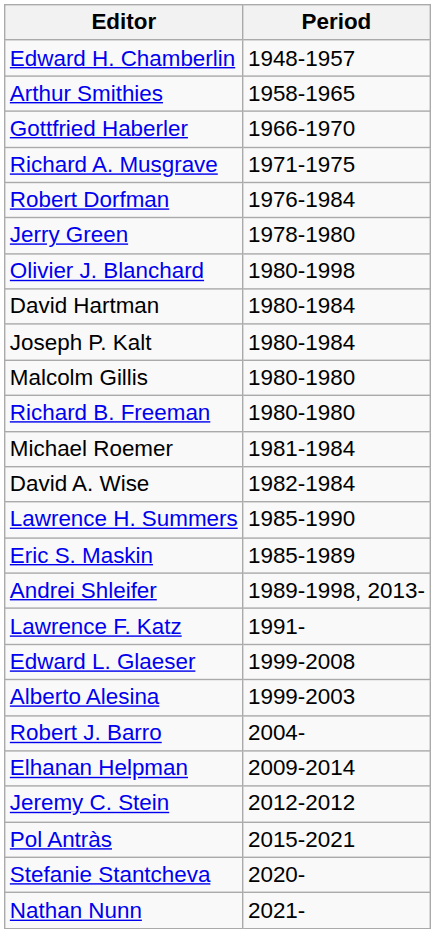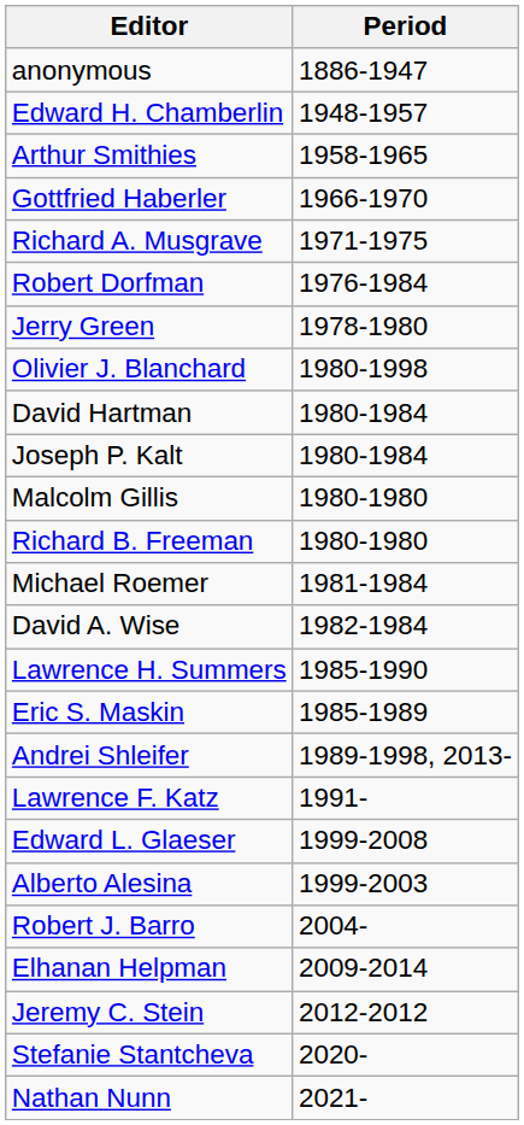 <table class="wikitable">
 <tr>
 <th>Editor</th>
 <th>Period</th>
+</tr>
+<tr>
+<td>anonymous</td>
+<td>1886-1947</td>
 </tr>
 <tr>
 <td><a href='#'>Edward H. Chamberlin</a></td>
 <td>1948-1957</td>
 </tr>
 <tr>
 <td><a href='#'>Arthur Smithies</a></td>
 <td>1958-1965</td>
 </tr>
 <tr>
 <td><a href='#'>Gottfried Haberler</a></td>
 <td>1966-1970</td>
 </tr>
 <tr>
 <td><a href='#'>Richard A. Musgrave</a></td>
 <td>1971-1975</td>
 </tr>
 <tr>
 <td><a href='#'>Robert Dorfman</a></td>
 <td>1976-1984</td>
 </tr>
 <tr>
 <td><a href='#'>Jerry Green</a></td>
 <td>1978-1980</td>
 </tr>
 <tr>
 <td><a href='#'>Olivier J. Blanchard</a></td>
 <td>1980-1998</td>
 </tr>
 <tr>
 <td>David Hartman</td>
 <td>1980-1984</td>
 </tr>
 <tr>
 <td>Joseph P. Kalt</td>
 <td>1980-1984</td>
 </tr>
 <tr>
 <td>Malcolm Gillis</td>
 <td>1980-1980</td>
 </tr>
 <tr>
 <td><a href='#'>Richard B. Freeman</a></td>
 <td>1980-1980</td>
 </tr>
 <tr>
 <td>Michael Roemer</td>
 <td>1981-1984</td>
 </tr>
 <tr>
 <td>David A. Wise</td>
 <td>1982-1984</td>
 </tr>
 <tr>
 <td><a href='#'>Lawrence H. Summers</a></td>
 <td>1985-1990</td>
 </tr>
 <tr>
 <td><a href='#'>Eric S. Maskin</a></td>
 <td>1985-1989</td>
 </tr>
 <tr>
 <td><a href='#'>Andrei Shleifer</a></td>
 <td>1989-1998, 2013-</td>
 </tr>
 <tr>
 <td><a href='#'>Lawrence F. Katz</a></td>
 <td>1991-</td>
 </tr>
 <tr>
 <td><a href='#'>Edward L. Glaeser</a></td>
 <td>1999-2008</td>
 </tr>
 <tr>
 <td><a href='#'>Alberto Alesina</a></td>
 <td>1999-2003</td>
 </tr>
 <tr>
 <td><a href='#'>Robert J. Barro</a></td>
 <td>2004-</td>
 </tr>
 <tr>
 <td><a href='#'>Elhanan Helpman</a></td>
 <td>2009-2014</td>
 </tr>
 <tr>
 <td><a href='#'>Jeremy C. Stein</a></td>
 <td>2012-2012</td>
 </tr>
 <tr>
-<td><a href='#'>Pol Antràs</a></td>
-<td>2015-2021</td>
-</tr>
-<tr>
 <td><a href='#'>Stefanie Stantcheva</a></td>
 <td>2020-</td>
 </tr>
 <tr>
 <td><a href='#'>Nathan Nunn</a></td>
 <td>2021-</td>
 </tr>
 </table>
